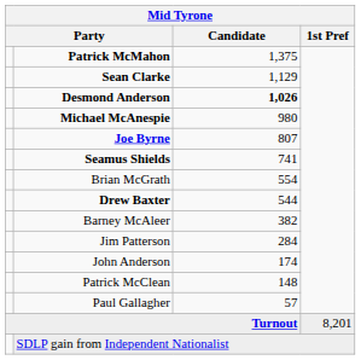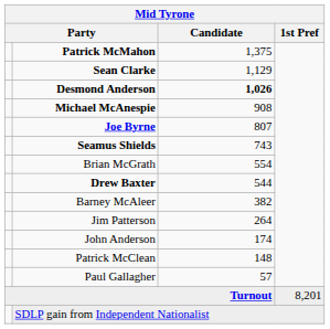 <table class="wikitable">
 <tr>
 <th colspan="4" align="center"><a href='#'>Mid Tyrone</a></th>
 </tr>
 <tr>
 <th colspan="2" align="center" width=200>Party</th>
 <th width=150>Candidate</th>
 <th width=60>1st Pref</th>
 </tr>
 <tr>
 <td></td>
 <td align="right"><strong>Patrick McMahon</strong></td>
 <td align="right">1,375</td>
 </tr>
 <tr>
 <td></td>
 <td align="right"><strong>Sean Clarke</strong></td>
 <td align="right">1,129</td>
 </tr>
 <tr>
 <td></td>
 <td align="right"><strong>Desmond Anderson</strong></td>
 <td align="right"><strong>1,026</strong></td>
 </tr>
 <tr>
 <td></td>
 <td align="right"><strong>Michael McAnespie</strong></td>
-<td align="right">980</td>
+<td align="right">908</td>
 </tr>
 <tr>
 <td></td>
 <td align="right"><strong><a href='#'>Joe Byrne</a></strong></td>
 <td align="right">807</td>
 </tr>
 <tr>
 <td></td>
 <td align="right"><strong>Seamus Shields</strong></td>
-<td align="right">741</td>
+<td align="right">743</td>
 </tr>
 <tr>
 <td></td>
 <td align="right">Brian McGrath</td>
 <td align="right">554</td>
 </tr>
 <tr>
 <td></td>
 <td align="right"><strong>Drew Baxter</strong></td>
 <td align="right">544</td>
 </tr>
 <tr>
 <td></td>
 <td align="right">Barney McAleer</td>
 <td align="right">382</td>
 </tr>
 <tr>
 <td></td>
 <td align="right">Jim Patterson</td>
-<td align="right">284</td>
+<td align="right">264</td>
 </tr>
 <tr>
 <td></td>
 <td align="right">John Anderson</td>
 <td align="right">174</td>
 </tr>
 <tr>
 <td></td>
 <td align="right">Patrick McClean</td>
 <td align="right">148</td>
 </tr>
 <tr>
 <td></td>
 <td align="right">Paul Gallagher</td>
 <td align="right">57</td>
 </tr>
 <tr bgcolor="EEEEEE">
 <td colspan=3 align="right"><strong><a href='#'>Turnout</a></strong></td>
 <td align="right">8,201</td>
 </tr>
 <tr>
 <td bgcolor=></td>
 <td colspan=3 bgcolor="EEEEEE"><a href='#'>SDLP</a> gain from <a href='#'>Independent Nationalist</a></td>
 </tr>
 </table>
